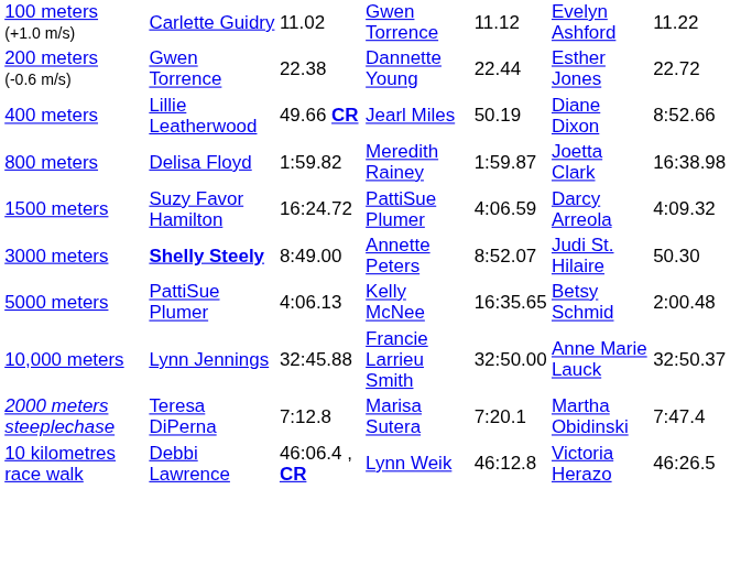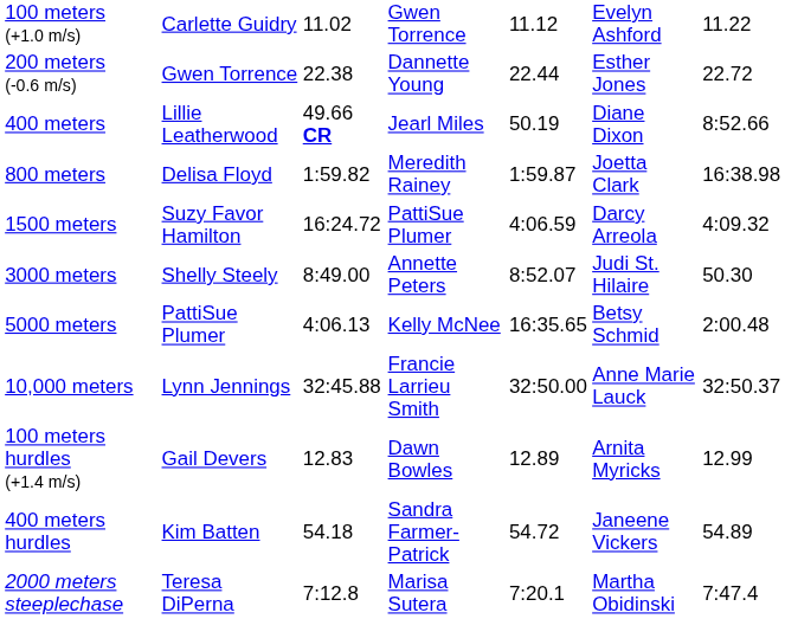 <table>
 <tr>
 <td><a href='#'>100 meters</a> <br><small>(+1.0 m/s)</small></td>
 <td><a href='#'>Carlette Guidry</a></td>
 <td>11.02</td>
 <td><a href='#'>Gwen Torrence</a></td>
 <td>11.12</td>
 <td><a href='#'>Evelyn Ashford</a></td>
 <td>11.22</td>
 </tr>
 <tr>
 <td><a href='#'>200 meters</a> <br><small>(-0.6 m/s)</small></td>
 <td><a href='#'>Gwen Torrence</a></td>
 <td>22.38</td>
 <td><a href='#'>Dannette Young</a></td>
 <td>22.44</td>
 <td><a href='#'>Esther Jones</a></td>
 <td>22.72</td>
 </tr>
 <tr>
 <td><a href='#'>400 meters</a></td>
 <td><a href='#'>Lillie Leatherwood</a></td>
 <td>49.66 <strong><a href='#'>CR</a></strong></td>
 <td><a href='#'>Jearl Miles</a></td>
 <td>50.19</td>
 <td><a href='#'>Diane Dixon</a></td>
 <td>8:52.66</td>
 </tr>
 <tr>
 <td><a href='#'>800 meters</a></td>
 <td><a href='#'>Delisa Floyd</a></td>
 <td>1:59.82</td>
 <td><a href='#'>Meredith Rainey</a></td>
 <td>1:59.87</td>
 <td><a href='#'>Joetta Clark</a></td>
 <td>16:38.98</td>
 </tr>
 <tr>
 <td><a href='#'>1500 meters</a></td>
 <td><a href='#'>Suzy Favor Hamilton</a></td>
 <td>16:24.72</td>
 <td><a href='#'>PattiSue Plumer</a></td>
 <td>4:06.59</td>
 <td><a href='#'>Darcy Arreola</a></td>
 <td>4:09.32</td>
 </tr>
 <tr>
 <td><a href='#'>3000 meters</a></td>
-<td><strong><a href='#'>Shelly Steely</a></strong></td>
+<td><a href='#'>Shelly Steely</a></td>
 <td>8:49.00</td>
 <td><a href='#'>Annette Peters</a></td>
 <td>8:52.07</td>
 <td><a href='#'>Judi St. Hilaire</a></td>
 <td>50.30</td>
 </tr>
 <tr>
 <td><a href='#'>5000 meters</a></td>
 <td><a href='#'>PattiSue Plumer</a></td>
 <td>4:06.13</td>
 <td><a href='#'>Kelly McNee</a></td>
 <td>16:35.65</td>
 <td><a href='#'>Betsy Schmid</a></td>
 <td>2:00.48</td>
 </tr>
 <tr>
 <td><a href='#'>10,000 meters</a></td>
 <td><a href='#'>Lynn Jennings</a></td>
 <td>32:45.88</td>
 <td><a href='#'>Francie Larrieu Smith</a></td>
 <td>32:50.00</td>
 <td><a href='#'>Anne Marie Lauck</a></td>
 <td>32:50.37</td>
 </tr>
 <tr>
+<td><a href='#'>100 meters hurdles</a><br><small>(+1.4 m/s)</small></td>
+<td><a href='#'>Gail Devers</a></td>
+<td>12.83</td>
+<td><a href='#'>Dawn Bowles</a></td>
+<td>12.89</td>
+<td><a href='#'>Arnita Myricks</a></td>
+<td>12.99</td>
+</tr>
+<tr>
+<td><a href='#'>400 meters hurdles</a></td>
+<td><a href='#'>Kim Batten</a></td>
+<td>54.18</td>
+<td><a href='#'>Sandra Farmer-Patrick</a></td>
+<td>54.72</td>
+<td><a href='#'>Janeene Vickers</a></td>
+<td>54.89</td>
+</tr>
+<tr>
 <td><em><a href='#'>2000 meters steeplechase</a></em></td>
 <td><a href='#'>Teresa DiPerna</a></td>
 <td>7:12.8</td>
 <td><a href='#'>Marisa Sutera</a></td>
 <td>7:20.1</td>
 <td><a href='#'>Martha Obidinski</a></td>
 <td>7:47.4</td>
 </tr>
-<tr>
-<td><a href='#'>10 kilometres race walk</a></td>
-<td><a href='#'>Debbi Lawrence</a></td>
-<td>46:06.4 , <strong><a href='#'>CR</a></strong></td>
-<td><a href='#'>Lynn Weik</a></td>
-<td>46:12.8</td>
-<td><a href='#'>Victoria Herazo</a></td>
-<td>46:26.5</td>
-</tr>
 </table>
